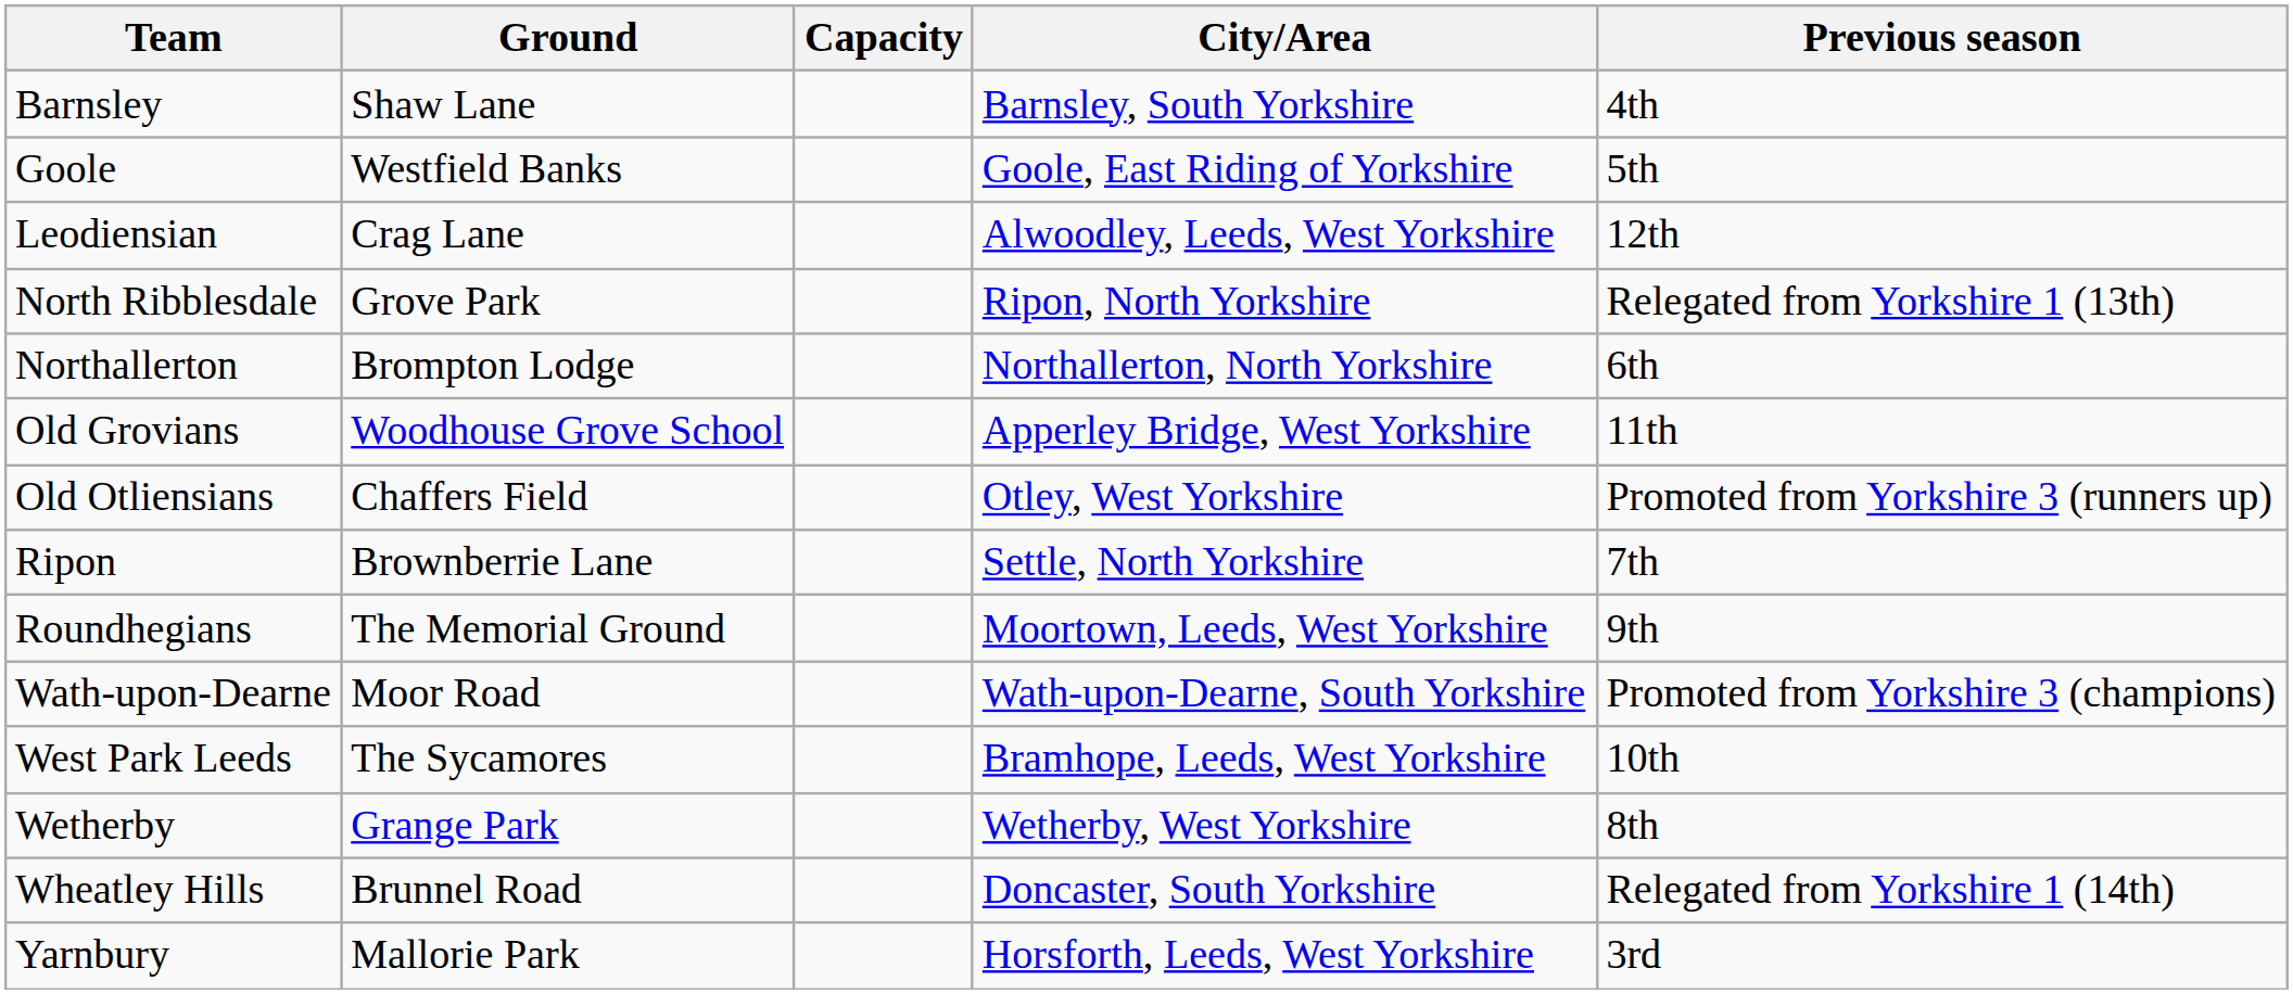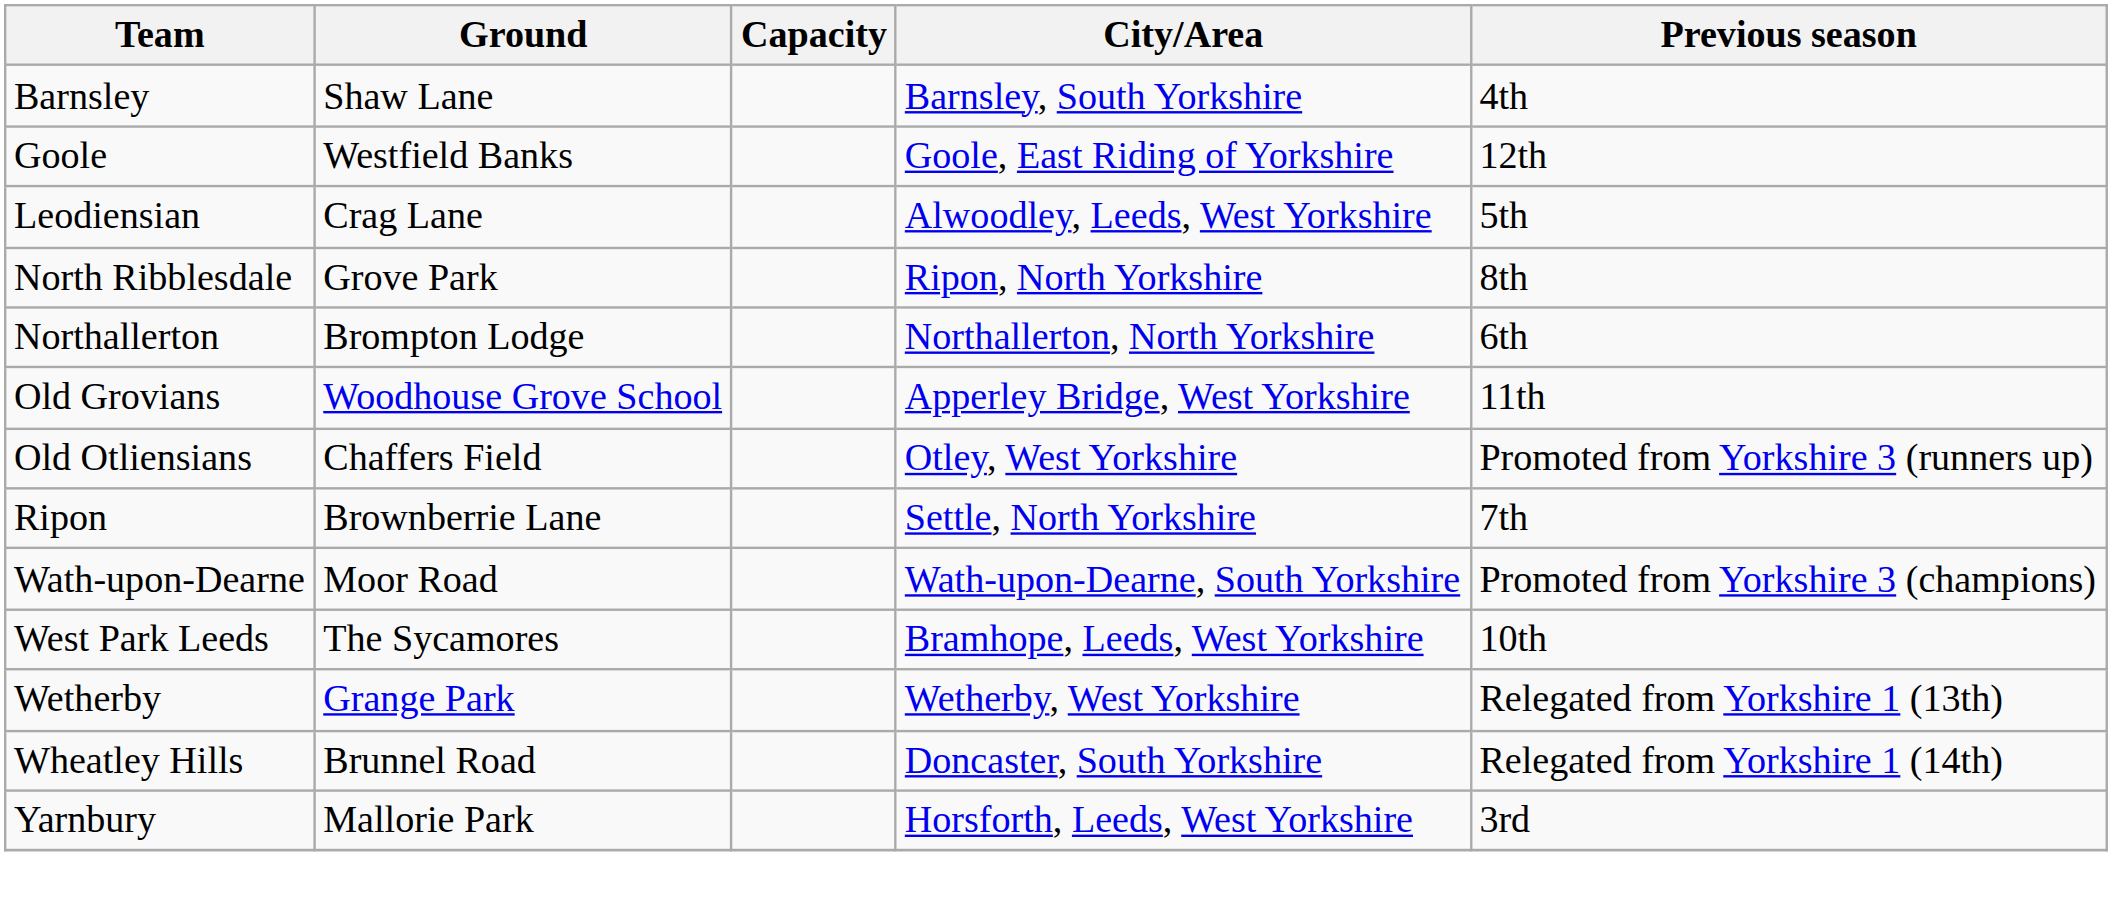 <table class="wikitable sortable" width=100%>
 <tr>
 <th>Team</th>
 <th>Ground</th>
 <th>Capacity</th>
 <th>City/Area</th>
 <th>Previous season</th>
 </tr>
 <tr>
 <td>Barnsley</td>
 <td>Shaw Lane</td>
 <td></td>
 <td><a href='#'>Barnsley</a>, <a href='#'>South Yorkshire</a></td>
 <td>4th</td>
 </tr>
 <tr>
 <td>Goole</td>
 <td>Westfield Banks</td>
 <td></td>
 <td><a href='#'>Goole</a>, <a href='#'>East Riding of Yorkshire</a></td>
-<td>5th</td>
+<td>12th</td>
 </tr>
 <tr>
 <td>Leodiensian</td>
 <td>Crag Lane</td>
 <td></td>
 <td><a href='#'>Alwoodley</a>, <a href='#'>Leeds</a>, <a href='#'>West Yorkshire</a></td>
-<td>12th</td>
+<td>5th</td>
 </tr>
 <tr>
 <td>North Ribblesdale</td>
 <td>Grove Park</td>
 <td></td>
 <td><a href='#'>Ripon</a>, <a href='#'>North Yorkshire</a></td>
-<td>Relegated from <a href='#'>Yorkshire 1</a> (13th)</td>
+<td>8th</td>
 </tr>
 <tr>
 <td>Northallerton</td>
 <td>Brompton Lodge</td>
 <td></td>
 <td><a href='#'>Northallerton</a>, <a href='#'>North Yorkshire</a></td>
 <td>6th</td>
 </tr>
 <tr>
 <td>Old Grovians</td>
 <td><a href='#'>Woodhouse Grove School</a></td>
 <td></td>
 <td><a href='#'>Apperley Bridge</a>, <a href='#'>West Yorkshire</a></td>
 <td>11th</td>
 </tr>
 <tr>
 <td>Old Otliensians</td>
 <td>Chaffers Field</td>
 <td></td>
 <td><a href='#'>Otley</a>, <a href='#'>West Yorkshire</a></td>
 <td>Promoted from <a href='#'>Yorkshire 3</a> (runners up)</td>
 </tr>
 <tr>
 <td>Ripon</td>
 <td>Brownberrie Lane</td>
 <td></td>
 <td><a href='#'>Settle</a>, <a href='#'>North Yorkshire</a></td>
 <td>7th</td>
 </tr>
 <tr>
-<td>Roundhegians</td>
-<td>The Memorial Ground</td>
-<td></td>
-<td><a href='#'>Moortown, Leeds</a>, <a href='#'>West Yorkshire</a></td>
-<td>9th</td>
-</tr>
-<tr>
 <td>Wath-upon-Dearne</td>
 <td>Moor Road</td>
 <td></td>
 <td><a href='#'>Wath-upon-Dearne</a>, <a href='#'>South Yorkshire</a></td>
 <td>Promoted from <a href='#'>Yorkshire 3</a> (champions)</td>
 </tr>
 <tr>
 <td>West Park Leeds</td>
 <td>The Sycamores</td>
 <td></td>
 <td><a href='#'>Bramhope</a>, <a href='#'>Leeds</a>, <a href='#'>West Yorkshire</a></td>
 <td>10th</td>
 </tr>
 <tr>
 <td>Wetherby</td>
 <td><a href='#'>Grange Park</a></td>
 <td></td>
 <td><a href='#'>Wetherby</a>, <a href='#'>West Yorkshire</a></td>
-<td>8th</td>
+<td>Relegated from <a href='#'>Yorkshire 1</a> (13th)</td>
 </tr>
 <tr>
 <td>Wheatley Hills</td>
 <td>Brunnel Road</td>
 <td></td>
 <td><a href='#'>Doncaster</a>, <a href='#'>South Yorkshire</a></td>
 <td>Relegated from <a href='#'>Yorkshire 1</a> (14th)</td>
 </tr>
 <tr>
 <td>Yarnbury</td>
 <td>Mallorie Park</td>
 <td></td>
 <td><a href='#'>Horsforth</a>, <a href='#'>Leeds</a>, <a href='#'>West Yorkshire</a></td>
 <td>3rd</td>
 </tr>
 <tr>
 </tr>
 </table>
